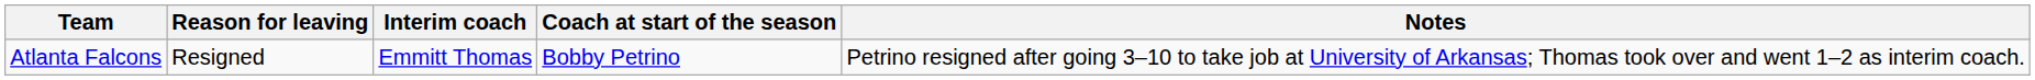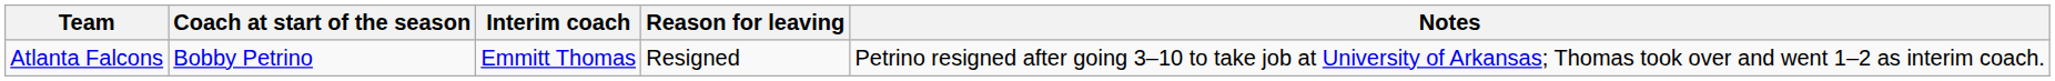 <table class="wikitable">
 <tr>
 <th>Team</th>
+<th>Coach at start of the season</th>
+<th>Interim coach</th>
 <th>Reason for leaving</th>
-<th>Interim coach</th>
-<th>Coach at start of the season</th>
 <th>Notes</th>
 </tr>
 <tr>
 <td><a href='#'>Atlanta Falcons</a></td>
+<td><a href='#'>Bobby Petrino</a></td>
+<td><a href='#'>Emmitt Thomas</a></td>
 <td>Resigned</td>
-<td><a href='#'>Emmitt Thomas</a></td>
-<td><a href='#'>Bobby Petrino</a></td>
 <td>Petrino resigned after going 3–10 to take job at <a href='#'>University of Arkansas</a>; Thomas took over and went 1–2 as interim coach.</td>
 </tr>
 </table>
